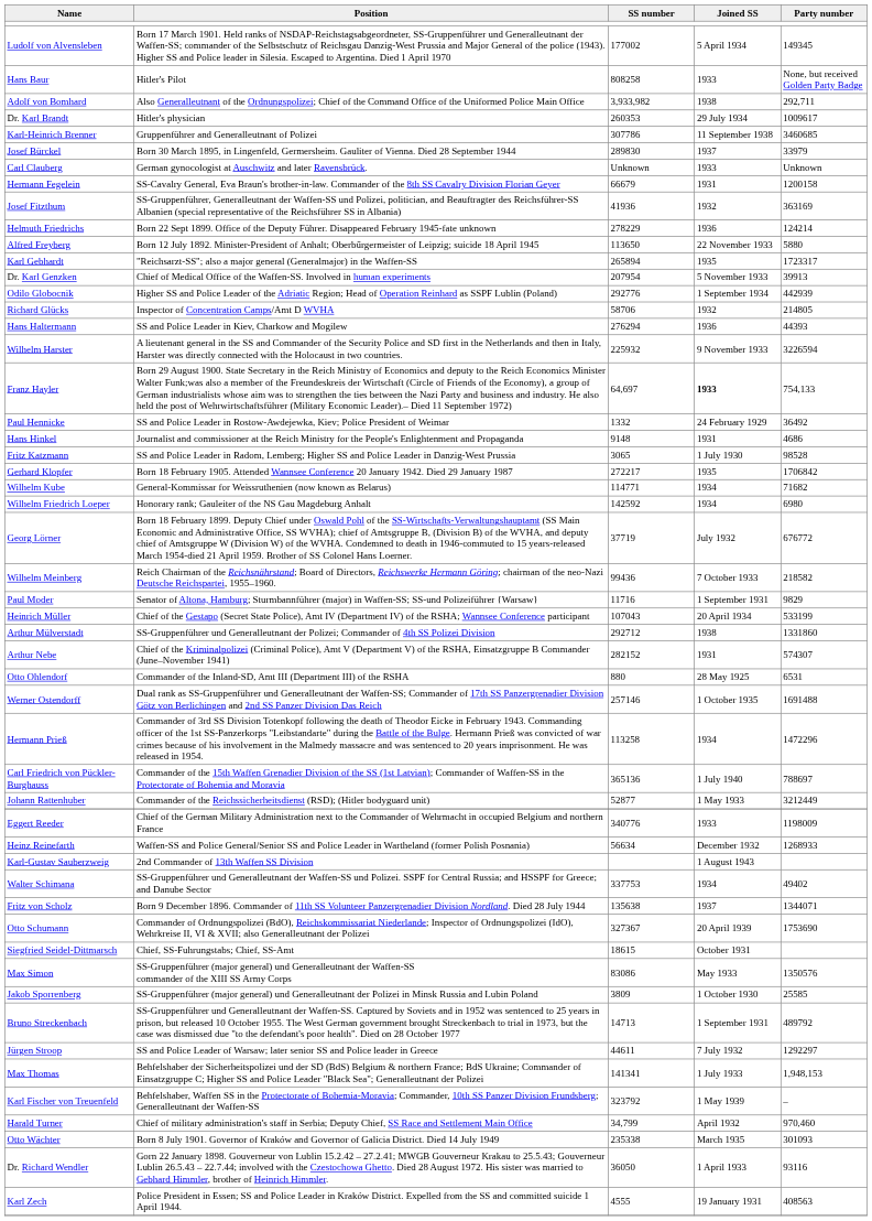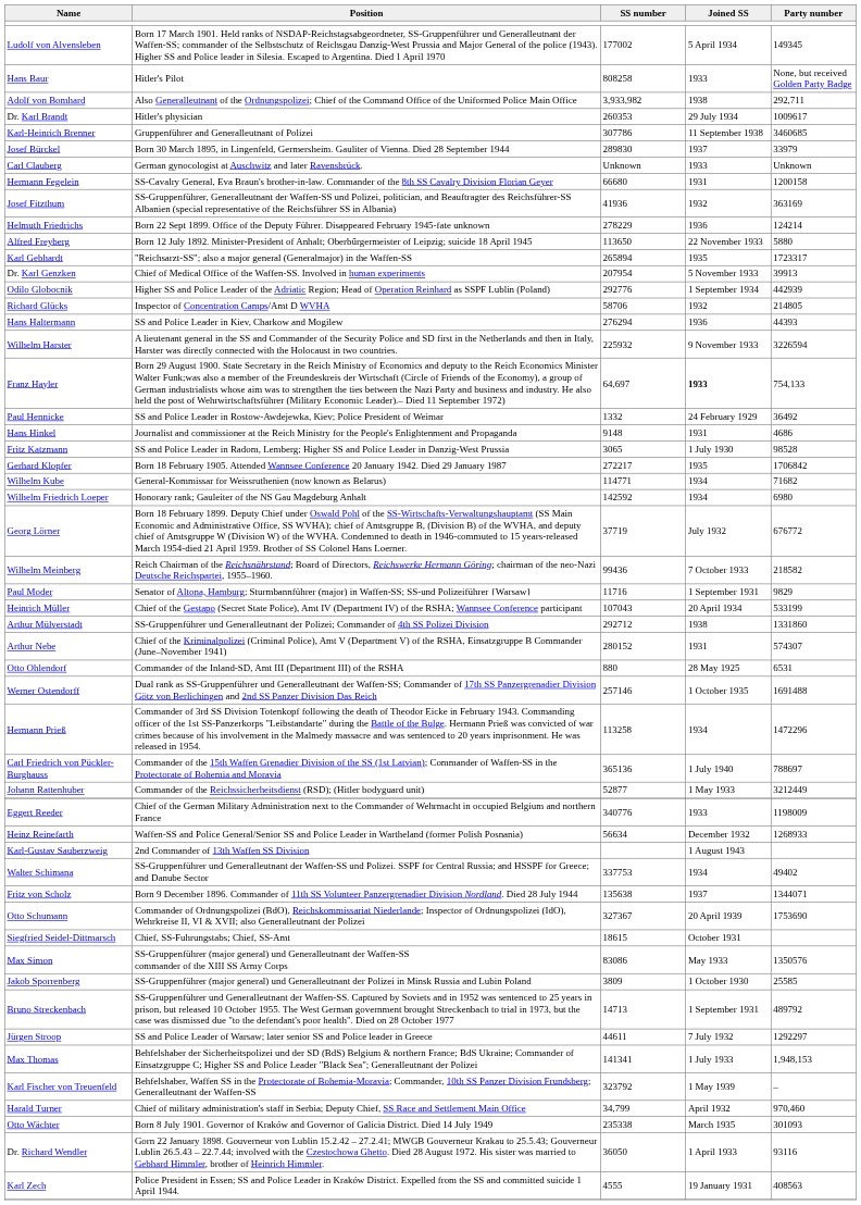 <table align="center" border="1" cellpadding="3" cellspacing="0" style="font-size: 90%; border: gray solid 1px; border-collapse: collapse; text-align: middle;">
 <tr>
 <th bgcolor="#efefef" style="width: 15%">Name</th>
 <th bgcolor="#efefef" style="width: 55%">Position</th>
 <th bgcolor="#efefef" style="width: 10%">SS number</th>
 <th bgcolor="#efefef" style="width: 10%">Joined SS</th>
 <th bgcolor="#efefef" style="width: 10%">Party number</th>
 </tr>
 <tr>
 <td colspan=5></td>
 </tr>
 <tr>
 <td><a href='#'>Ludolf von Alvensleben</a></td>
 <td>Born 17 March 1901. Held ranks of NSDAP-Reichstagsabgeordneter, SS-Gruppenführer und Generalleutnant der Waffen-SS; commander of the Selbstschutz of Reichsgau Danzig-West Prussia and Major General of the police (1943). Higher SS and Police leader in Silesia. Escaped to Argentina. Died 1 April 1970</td>
 <td>177002</td>
 <td>5 April 1934</td>
 <td>149345</td>
 </tr>
 <tr>
 <td><a href='#'>Hans Baur</a></td>
 <td>Hitler's Pilot</td>
 <td>808258</td>
 <td>1933</td>
 <td>None, but received <a href='#'>Golden Party Badge</a></td>
 </tr>
 <tr>
 <td><a href='#'>Adolf von Bomhard</a></td>
 <td>Also <a href='#'>Generalleutnant</a> of the <a href='#'>Ordnungspolizei</a>; Chief of the Command Office of the Uniformed Police Main Office</td>
 <td>3,933,982</td>
 <td>1938</td>
 <td>292,711</td>
 </tr>
 <tr>
 <td>Dr. <a href='#'>Karl Brandt</a></td>
 <td>Hitler's physician</td>
 <td>260353</td>
 <td>29 July 1934</td>
 <td>1009617</td>
 </tr>
 <tr>
 <td><a href='#'>Karl-Heinrich Brenner</a></td>
 <td>Gruppenführer and Generalleutnant of Polizei</td>
 <td>307786</td>
 <td>11 September 1938</td>
 <td>3460685</td>
 </tr>
 <tr>
 <td><a href='#'>Josef Bürckel</a></td>
 <td>Born 30 March 1895, in Lingenfeld, Germersheim. Gauliter of Vienna. Died 28 September 1944</td>
 <td>289830</td>
 <td>1937</td>
 <td>33979</td>
 </tr>
 <tr>
 <td><a href='#'>Carl Clauberg</a></td>
 <td>German gynocologist at <a href='#'>Auschwitz</a> and later <a href='#'>Ravensbrück</a>.</td>
 <td>Unknown</td>
 <td>1933</td>
 <td>Unknown</td>
 </tr>
 <tr>
 <td><a href='#'>Hermann Fegelein</a></td>
 <td>SS-Cavalry General, Eva Braun's brother-in-law. Commander of the <a href='#'>8th SS Cavalry Division Florian Geyer</a></td>
-<td>66679</td>
+<td>66680</td>
 <td>1931</td>
 <td>1200158</td>
 </tr>
 <tr>
 <td><a href='#'>Josef Fitzthum</a></td>
 <td>SS-Gruppenführer, Generalleutnant der Waffen-SS und Polizei, politician, and Beauftragter des Reichsführer-SS Albanien (special representative of the Reichsführer SS in Albania)</td>
 <td>41936</td>
 <td>1932</td>
 <td>363169</td>
 </tr>
 <tr>
 <td><a href='#'>Helmuth Friedrichs</a></td>
 <td>Born 22 Sept 1899. Office of the Deputy Führer. Disappeared February 1945-fate unknown</td>
 <td>278229</td>
 <td>1936</td>
 <td>124214</td>
 </tr>
 <tr>
 <td><a href='#'>Alfred Freyberg</a></td>
 <td>Born 12 July 1892. Minister-President of Anhalt; Oberbűrgermeister of Leipzig; suicide 18 April 1945</td>
 <td>113650</td>
 <td>22 November 1933</td>
 <td>5880</td>
 </tr>
 <tr>
 <td><a href='#'>Karl Gebhardt</a></td>
 <td>"Reichsarzt-SS"; also a major general (Generalmajor) in the Waffen-SS</td>
 <td>265894</td>
 <td>1935</td>
 <td>1723317</td>
 </tr>
 <tr>
 <td>Dr. <a href='#'>Karl Genzken</a></td>
 <td>Chief of Medical Office of the Waffen-SS. Involved in <a href='#'>human experiments</a></td>
 <td>207954</td>
 <td>5 November 1933</td>
 <td>39913</td>
 </tr>
 <tr>
 <td><a href='#'>Odilo Globocnik</a></td>
 <td>Higher SS and Police Leader of the <a href='#'>Adriatic</a> Region; Head of <a href='#'>Operation Reinhard</a> as SSPF Lublin (Poland)</td>
 <td>292776</td>
 <td>1 September 1934</td>
 <td>442939</td>
 </tr>
 <tr>
 <td><a href='#'>Richard Glücks</a></td>
 <td>Inspector of <a href='#'>Concentration Camps</a>/Amt D <a href='#'>WVHA</a></td>
 <td>58706</td>
 <td>1932</td>
 <td>214805</td>
 </tr>
 <tr>
 <td><a href='#'>Hans Haltermann</a></td>
 <td>SS and Police Leader in Kiev, Charkow and Mogilew</td>
 <td>276294</td>
 <td>1936</td>
 <td>44393</td>
 </tr>
 <tr>
 <td><a href='#'>Wilhelm Harster</a></td>
 <td>A lieutenant general in the SS and Commander of the Security Police and SD first in the Netherlands and then in Italy, Harster was directly connected with the Holocaust in two countries.</td>
 <td>225932</td>
 <td>9 November 1933</td>
 <td>3226594</td>
 </tr>
 <tr>
 <td><a href='#'>Franz Hayler</a></td>
 <td>Born 29 August 1900.  State Secretary in the Reich Ministry of Economics and deputy to the Reich Economics Minister Walter Funk;was also a member of the  Freundeskreis der Wirtschaft (Circle of Friends of the Economy), a group of German industrialists whose aim was to strengthen the ties between the Nazi Party and business and industry. He also held the post of Wehrwirtschaftsführer (Military Economic Leader).– Died 11 September 1972)</td>
 <td>64,697</td>
 <td><strong>1933</strong></td>
 <td>754,133</td>
 </tr>
 <tr>
 <td><a href='#'>Paul Hennicke</a></td>
 <td>SS and Police Leader in Rostow-Awdejewka, Kiev; Police President of Weimar</td>
 <td>1332</td>
 <td>24 February 1929</td>
 <td>36492</td>
 </tr>
 <tr>
 <td><a href='#'>Hans Hinkel</a></td>
 <td>Journalist and commissioner at the Reich Ministry for the People's Enlightenment and Propaganda</td>
 <td>9148</td>
 <td>1931</td>
 <td>4686</td>
 </tr>
 <tr>
 <td><a href='#'>Fritz Katzmann</a></td>
 <td>SS and Police Leader in Radom, Lemberg; Higher SS and Police Leader in Danzig-West Prussia</td>
 <td>3065</td>
 <td>1 July 1930</td>
 <td>98528</td>
 </tr>
 <tr>
 <td><a href='#'>Gerhard Klopfer</a></td>
 <td>Born 18 February 1905. Attended <a href='#'>Wannsee Conference</a> 20 January 1942. Died 29 January 1987</td>
 <td>272217</td>
 <td>1935</td>
 <td>1706842</td>
 </tr>
 <tr>
 <td><a href='#'>Wilhelm Kube</a></td>
 <td>General-Kommissar for Weissruthenien (now known as Belarus)</td>
 <td>114771</td>
 <td>1934</td>
 <td>71682</td>
 </tr>
 <tr>
 <td><a href='#'>Wilhelm Friedrich Loeper</a></td>
 <td>Honorary rank; Gauleiter of the NS Gau Magdeburg Anhalt</td>
 <td>142592</td>
 <td>1934</td>
 <td>6980</td>
 </tr>
 <tr>
 <td><a href='#'>Georg Lörner</a></td>
 <td>Born 18 February 1899. Deputy Chief under <a href='#'>Oswald Pohl</a> of the <a href='#'>SS-Wirtschafts-Verwaltungshauptamt</a> (SS Main Economic and Administrative Office, SS WVHA); chief of Amtsgruppe B, (Division B) of the WVHA, and deputy chief of Amtsgruppe W (Division W) of the WVHA. Condemned to death in 1946-commuted to 15 years-released March 1954-died 21 April 1959. Brother of SS Colonel Hans Loerner.</td>
 <td>37719</td>
 <td>July 1932</td>
 <td>676772</td>
 </tr>
 <tr>
 <td><a href='#'>Wilhelm Meinberg</a></td>
 <td>Reich Chairman of the <em><a href='#'>Reichsnährstand</a></em>; Board of Directors, <em><a href='#'>Reichswerke Hermann Göring</a></em>; chairman of the neo-Nazi <a href='#'>Deutsche Reichspartei</a>, 1955–1960.</td>
 <td>99436</td>
 <td>7 October 1933</td>
 <td>218582</td>
 </tr>
 <tr>
 <td><a href='#'>Paul Moder</a></td>
 <td>Senator of <a href='#'>Altona, Hamburg</a>; Sturmbannführer (major) in Waffen-SS; SS-und Polizeiführer {Warsaw}</td>
 <td>11716</td>
 <td>1 September 1931</td>
 <td>9829</td>
 </tr>
 <tr>
 <td><a href='#'>Heinrich Müller</a></td>
 <td>Chief of the <a href='#'>Gestapo</a> (Secret State Police), Amt IV (Department IV) of the RSHA; <a href='#'>Wannsee Conference</a> participant</td>
 <td>107043</td>
 <td>20 April 1934</td>
 <td>533199</td>
 </tr>
 <tr>
 <td><a href='#'>Arthur Mülverstadt</a></td>
 <td>SS-Gruppenführer und Generalleutnant der Polizei; Commander of <a href='#'>4th SS Polizei Division</a></td>
 <td>292712</td>
 <td>1938</td>
 <td>1331860</td>
 </tr>
 <tr>
 <td><a href='#'>Arthur Nebe</a></td>
 <td>Chief of the <a href='#'>Kriminalpolizei</a> (Criminal Police), Amt V (Department V) of the RSHA, Einsatzgruppe B Commander (June–November 1941)</td>
-<td>282152</td>
+<td>280152</td>
 <td>1931</td>
 <td>574307</td>
 </tr>
 <tr>
 <td><a href='#'>Otto Ohlendorf</a></td>
 <td>Commander of the Inland-SD, Amt III (Department III) of the RSHA</td>
 <td>880</td>
 <td>28 May 1925</td>
 <td>6531</td>
 </tr>
 <tr>
 <td><a href='#'>Werner Ostendorff</a></td>
 <td>Dual rank as SS-Gruppenführer und Generalleutnant der Waffen-SS; Commander of <a href='#'>17th SS Panzergrenadier Division Götz von Berlichingen</a> and <a href='#'>2nd SS Panzer Division Das Reich</a></td>
 <td>257146</td>
 <td>1 October 1935</td>
 <td>1691488</td>
 </tr>
 <tr>
 <td><a href='#'>Hermann Prieß</a></td>
 <td>Commander of 3rd SS Division Totenkopf following the death of Theodor Eicke in February 1943. Commanding officer of the 1st SS-Panzerkorps "Leibstandarte" during the <a href='#'>Battle of the Bulge</a>. Hermann Prieß was convicted of war crimes because of his involvement in the Malmedy massacre and was sentenced to 20 years imprisonment. He was released in 1954.</td>
 <td>113258</td>
 <td>1934</td>
 <td>1472296</td>
 </tr>
 <tr>
 <td><a href='#'>Carl Friedrich von Pückler-Burghauss</a></td>
 <td>Commander of the <a href='#'>15th Waffen Grenadier Division of the SS (1st Latvian)</a>; Commander of Waffen-SS in the <a href='#'>Protectorate of Bohemia and Moravia</a></td>
 <td>365136</td>
 <td>1 July 1940</td>
 <td>788697</td>
 </tr>
 <tr>
 <td><a href='#'>Johann Rattenhuber</a></td>
 <td>Commander of the <a href='#'>Reichssicherheitsdienst</a> (RSD); (Hitler bodyguard unit)</td>
 <td>52877</td>
 <td>1 May 1933</td>
 <td>3212449</td>
 </tr>
 <tr>
 </tr>
 <tr>
 <td><a href='#'>Eggert Reeder</a></td>
 <td>Chief of the German Military Administration next to the Commander of Wehrmacht in occupied Belgium and northern France</td>
 <td>340776</td>
 <td>1933</td>
 <td>1198009</td>
 </tr>
 <tr>
 <td><a href='#'>Heinz Reinefarth</a></td>
 <td>Waffen-SS and Police General/Senior SS and Police Leader in Wartheland (former Polish Posnania)</td>
 <td>56634</td>
 <td>December 1932</td>
 <td>1268933</td>
 </tr>
 <tr>
 <td><a href='#'>Karl-Gustav Sauberzweig</a></td>
 <td>2nd Commander of <a href='#'>13th Waffen SS Division</a></td>
 <td></td>
 <td>1 August 1943</td>
 <td></td>
 </tr>
 <tr>
 <td><a href='#'>Walter Schimana</a></td>
 <td>SS-Gruppenführer und Generalleutnant der Waffen-SS und Polizei. SSPF for Central Russia; and HSSPF for Greece; and Danube Sector</td>
 <td>337753</td>
 <td>1934</td>
 <td>49402</td>
 </tr>
 <tr>
 <td><a href='#'>Fritz von Scholz</a></td>
 <td>Born 9 December 1896. Commander of <a href='#'>11th SS Volunteer Panzergrenadier Division <em>Nordland</em></a>. Died 28 July 1944</td>
 <td>135638</td>
 <td>1937</td>
 <td>1344071</td>
 </tr>
 <tr>
 <td><a href='#'>Otto Schumann</a></td>
 <td>Commander of Ordnungspolizei (BdO), <a href='#'>Reichskommissariat Niederlande</a>; Inspector of Ordnungspolizei (IdO), Wehrkreise II, VI & XVII; also Generalleutnant der Polizei</td>
 <td>327367</td>
 <td>20 April 1939</td>
 <td>1753690</td>
 </tr>
 <tr>
 <td><a href='#'>Siegfried Seidel-Dittmarsch</a></td>
 <td>Chief, SS-Fuhrungstabs; Chief, SS-Amt</td>
 <td>18615</td>
 <td>October 1931</td>
 <td></td>
 </tr>
 <tr>
 <td><a href='#'>Max Simon</a></td>
 <td>SS-Gruppenführer (major general) und Generalleutnant der Waffen-SS<br>commander of the XIII SS Army Corps</td>
 <td>83086</td>
 <td>May 1933</td>
 <td>1350576</td>
 </tr>
 <tr>
 <td><a href='#'>Jakob Sporrenberg</a></td>
 <td>SS-Gruppenführer (major general) und Generalleutnant der Polizei in Minsk Russia and Lubin Poland</td>
 <td>3809</td>
 <td>1 October 1930</td>
 <td>25585</td>
 </tr>
 <tr>
 <td><a href='#'>Bruno Streckenbach</a></td>
 <td>SS-Gruppenführer und Generalleutnant der Waffen-SS. Captured by Soviets and in 1952 was sentenced to 25 years in prison, but released 10 October 1955. The West German government brought Streckenbach to trial in 1973, but the case was dismissed due "to the defendant's poor health". Died on 28 October 1977</td>
 <td>14713</td>
 <td>1 September 1931</td>
 <td>489792</td>
 </tr>
 <tr>
 <td><a href='#'>Jürgen Stroop</a></td>
 <td>SS and Police Leader of Warsaw; later senior SS and Police leader in Greece</td>
 <td>44611</td>
 <td>7 July 1932</td>
 <td>1292297</td>
 </tr>
 <tr>
 <td><a href='#'>Max Thomas</a></td>
 <td>Behfelshaber der Sicherheitspolizei und der SD (BdS) Belgium & northern France; BdS Ukraine; Commander of Einsatzgruppe C; Higher SS and Police Leader "Black Sea"; Generalleutnant der Polizei</td>
 <td>141341</td>
 <td>1 July 1933</td>
 <td>1,948,153</td>
 </tr>
 <tr>
 <td><a href='#'>Karl Fischer von Treuenfeld</a></td>
 <td>Behfelshaber, Waffen SS in the <a href='#'>Protectorate of Bohemia-Moravia</a>; Commander, <a href='#'>10th SS Panzer Division Frundsberg</a>; Generalleutnant der Waffen-SS</td>
 <td>323792</td>
 <td>1 May 1939</td>
 <td>–</td>
 </tr>
 <tr>
 <td><a href='#'>Harald Turner</a></td>
 <td>Chief of military administration's staff in Serbia; Deputy Chief, <a href='#'>SS Race and Settlement Main Office</a></td>
 <td>34,799</td>
 <td>April 1932</td>
 <td>970,460</td>
 </tr>
 <tr>
 <td><a href='#'>Otto Wächter</a></td>
 <td>Born 8 July 1901. Governor of Kraków and Governor of Galicia District. Died 14 July 1949</td>
 <td>235338</td>
 <td>March 1935</td>
 <td>301093</td>
 </tr>
 <tr>
 <td>Dr. <a href='#'>Richard Wendler</a></td>
 <td>Gorn 22 January 1898. Gouverneur von Lublin 15.2.42 – 27.2.41; MWGB Gouverneur Krakau to 25.5.43; Gouverneur Lublin 26.5.43 – 22.7.44; involved with the <a href='#'>Czestochowa Ghetto</a>. Died 28 August 1972. His sister was married to <a href='#'>Gebhard Himmler</a>, brother of <a href='#'>Heinrich Himmler</a>.</td>
 <td>36050</td>
 <td>1 April 1933</td>
 <td>93116</td>
 </tr>
 <tr>
 <td><a href='#'>Karl Zech</a></td>
 <td>Police President in Essen; SS and Police Leader in Kraków District. Expelled from the SS and committed suicide 1 April 1944.</td>
 <td>4555</td>
 <td>19 January 1931</td>
 <td>408563</td>
 </tr>
 <tr>
 </tr>
 </table>
